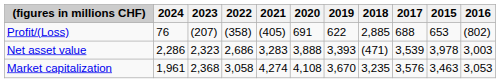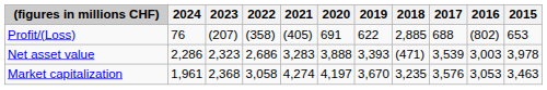 <table class="wikitable">
 <tr>
 <th style="width:200px; background:#ccc;">(figures in millions CHF)</th>
 <th>2024</th>
 <th>2023</th>
 <th>2022</th>
 <th>2021</th>
 <th>2020</th>
 <th>2019</th>
 <th>2018</th>
 <th>2017</th>
+<th>2016</th>
 <th>2015</th>
-<th>2016</th>
 </tr>
 <tr>
 <td><a href='#'>Profit/(Loss)</a></td>
 <td>76</td>
 <td>(207)</td>
 <td>(358)</td>
 <td>(405)</td>
 <td>691</td>
 <td>622</td>
 <td>2,885</td>
 <td>688</td>
+<td>(802)</td>
 <td>653</td>
-<td>(802)</td>
 </tr>
 <tr>
 <td><a href='#'>Net asset value</a></td>
 <td>2,286</td>
 <td>2,323</td>
 <td>2,686</td>
 <td>3,283</td>
 <td>3,888</td>
 <td>3,393</td>
 <td>(471)</td>
 <td>3,539</td>
+<td>3,003</td>
 <td>3,978</td>
-<td>3,003</td>
 </tr>
 <tr>
 <td><a href='#'>Market capitalization</a></td>
 <td>1,961</td>
 <td>2,368</td>
 <td>3,058</td>
 <td>4,274</td>
-<td>4,108</td>
+<td>4,197</td>
 <td>3,670</td>
 <td>3,235</td>
 <td>3,576</td>
+<td>3,053</td>
 <td>3,463</td>
-<td>3,053</td>
 </tr>
 </table>
